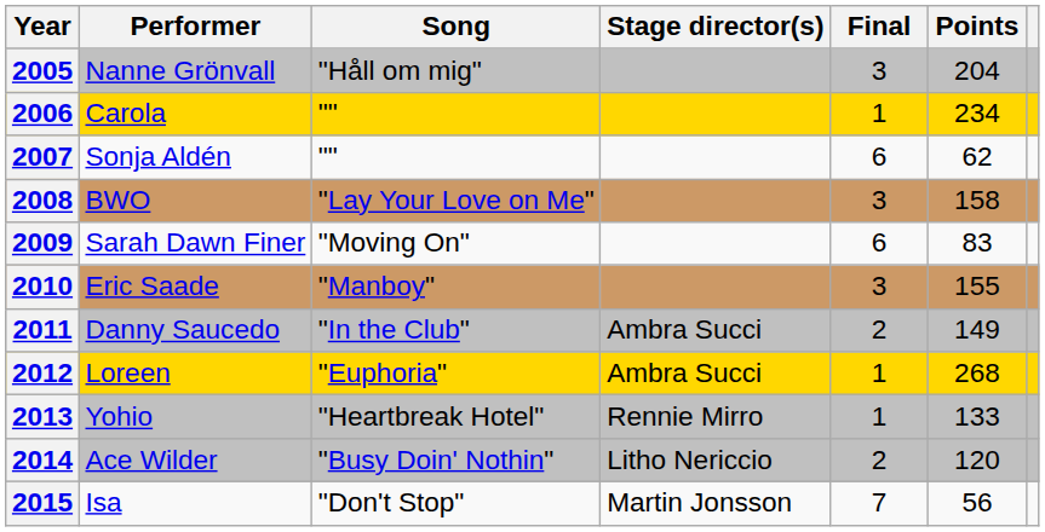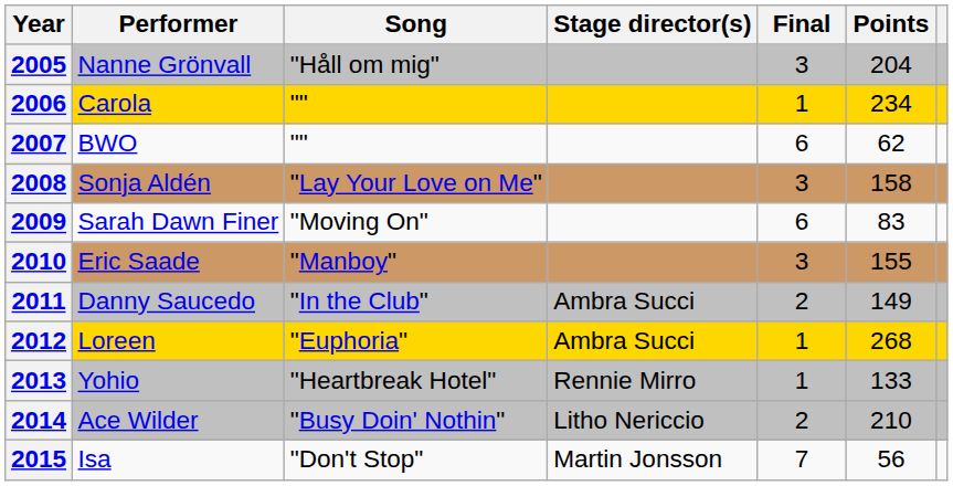 <table class="wikitable sortable">
 <tr>
 <th scope="col">Year</th>
 <th scope="col">Performer</th>
 <th scope="col">Song</th>
 <th scope="col">Stage director(s)</th>
 <th scope="col" width=50px>Final</th>
 <th scope="col" width=50px>Points</th>
 <th scope="col"></th>
 </tr>
 <tr bgcolor="silver">
 <th scope="row"><a href='#'>2005</a></th>
 <td><a href='#'>Nanne Grönvall</a></td>
 <td>"Håll om mig"</td>
 <td></td>
 <td style="text-align: center;">3</td>
 <td style="text-align: center;">204</td>
 <td></td>
 </tr>
 <tr bgcolor="gold">
 <th scope="row"><a href='#'>2006</a></th>
 <td><a href='#'>Carola</a></td>
 <td>""</td>
 <td></td>
 <td style="text-align: center;">1</td>
 <td style="text-align: center;">234</td>
 <td></td>
 </tr>
 <tr>
 <th scope="row"><a href='#'>2007</a></th>
-<td><a href='#'>Sonja Aldén</a></td>
+<td><a href='#'>BWO</a></td>
 <td>""</td>
 <td></td>
 <td style="text-align: center;">6</td>
 <td style="text-align: center;">62</td>
 <td></td>
 </tr>
 <tr bgcolor="#CC9966">
 <th scope="row"><a href='#'>2008</a></th>
-<td><a href='#'>BWO</a></td>
+<td><a href='#'>Sonja Aldén</a></td>
 <td>"<a href='#'>Lay Your Love on Me</a>"</td>
 <td></td>
 <td style="text-align: center;">3</td>
 <td style="text-align: center;">158</td>
 <td></td>
 </tr>
 <tr>
 <th scope="row"><a href='#'>2009</a></th>
 <td><a href='#'>Sarah Dawn Finer</a></td>
 <td>"Moving On"</td>
 <td></td>
 <td style="text-align: center;">6</td>
 <td style="text-align: center;">83</td>
 <td></td>
 </tr>
 <tr bgcolor="#CC9966">
 <th scope="row"><a href='#'>2010</a></th>
 <td><a href='#'>Eric Saade</a></td>
 <td>"<a href='#'>Manboy</a>"</td>
 <td></td>
 <td style="text-align: center;">3</td>
 <td style="text-align: center;">155</td>
 <td></td>
 </tr>
 <tr bgcolor="silver">
 <th scope="row"><a href='#'>2011</a></th>
 <td><a href='#'>Danny Saucedo</a></td>
 <td>"<a href='#'>In the Club</a>"</td>
 <td>Ambra Succi</td>
 <td style="text-align: center;">2</td>
 <td style="text-align: center;">149</td>
 <td></td>
 </tr>
 <tr bgcolor="gold">
 <th scope="row"><a href='#'>2012</a></th>
 <td><a href='#'>Loreen</a></td>
 <td>"<a href='#'>Euphoria</a>"</td>
 <td>Ambra Succi</td>
 <td style="text-align: center;">1</td>
 <td style="text-align: center;">268</td>
 <td style="text-align: center;"></td>
 </tr>
 <tr bgcolor="silver">
 <th scope="row"><a href='#'>2013</a></th>
 <td><a href='#'>Yohio</a></td>
 <td>"Heartbreak Hotel"</td>
 <td>Rennie Mirro</td>
 <td style="text-align: center;">1</td>
 <td style="text-align: center;">133</td>
 <td style="text-align: center;"></td>
 </tr>
 <tr bgcolor="silver">
 <th scope="row"><a href='#'>2014</a></th>
 <td><a href='#'>Ace Wilder</a></td>
 <td>"<a href='#'>Busy Doin' Nothin</a>"</td>
 <td>Litho Nericcio</td>
 <td style="text-align: center;">2</td>
-<td style="text-align: center;">120</td>
+<td style="text-align: center;">210</td>
 <td style="text-align: center;"></td>
 </tr>
 <tr>
 <th scope="row"><a href='#'>2015</a></th>
 <td><a href='#'>Isa</a></td>
 <td>"Don't Stop"</td>
 <td>Martin Jonsson</td>
 <td style="text-align: center;">7</td>
 <td style="text-align: center;">56</td>
 <td style="text-align: center;"></td>
 </tr>
 </table>
